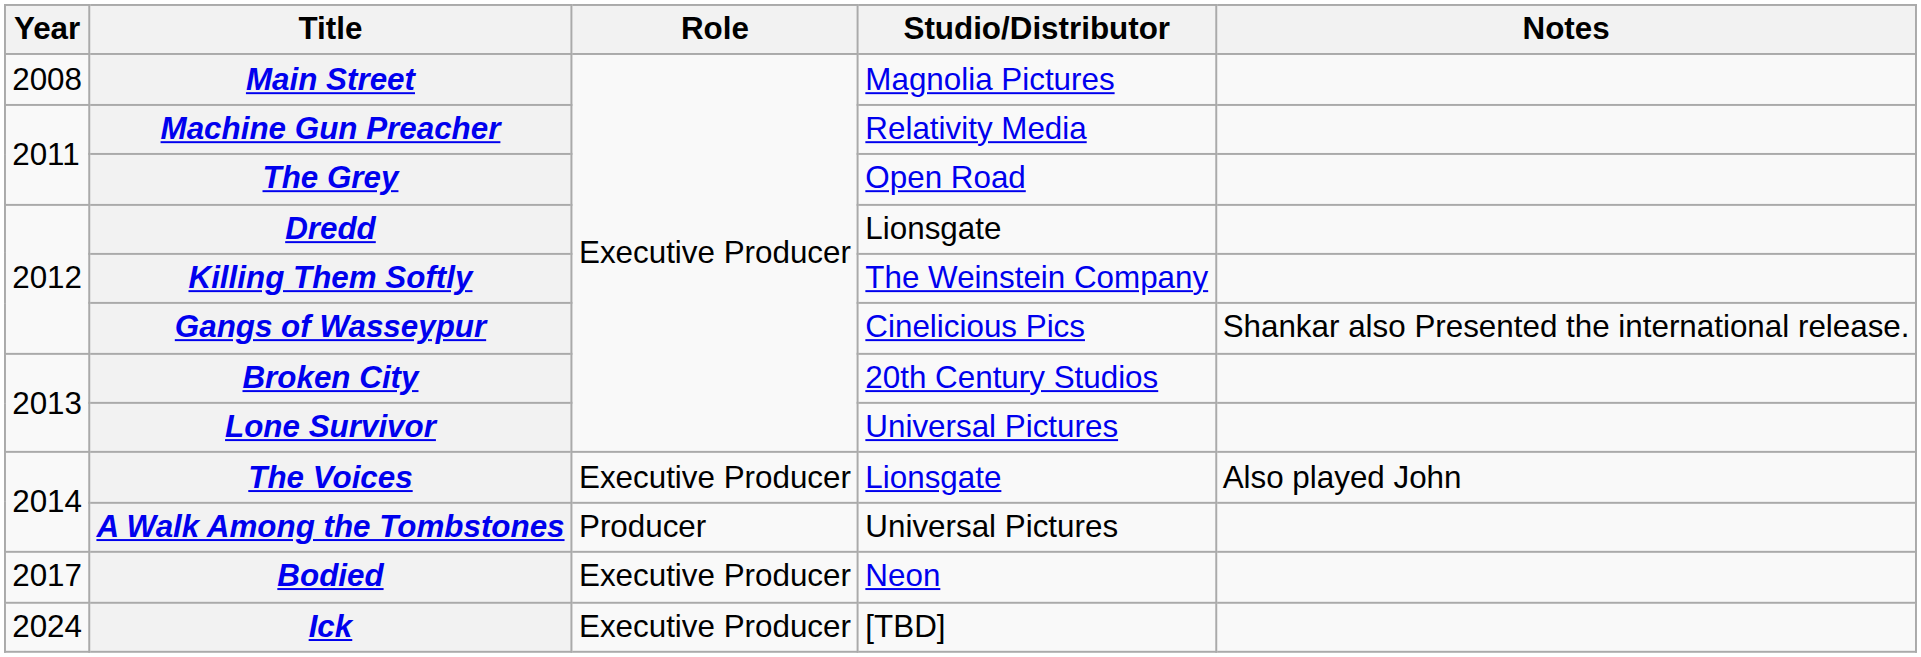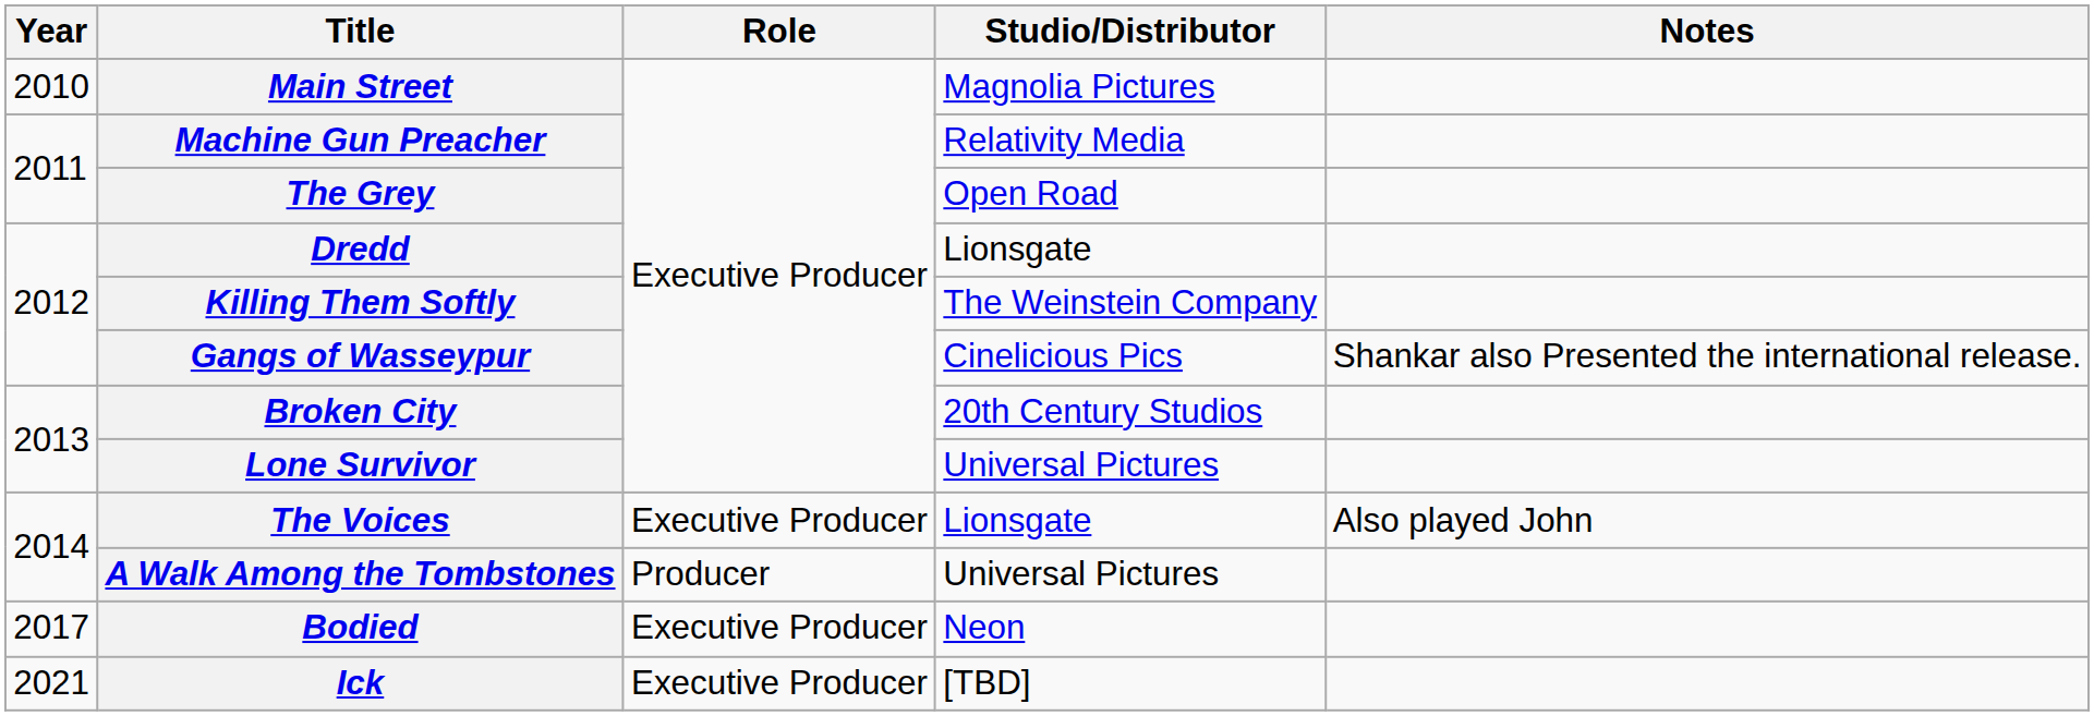 <table class="wikitable plainrowheaders sortable">
 <tr>
 <th scope="col">Year</th>
 <th scope="col">Title</th>
 <th scope="col">Role</th>
 <th class="unsortable">Studio/Distributor</th>
 <th class="unsortable">Notes</th>
 </tr>
 <tr>
-<td>2008</td>
+<td>2010</td>
 <th scope="row"><em><a href='#'>Main Street</a></em></th>
 <td rowspan="8">Executive Producer</td>
 <td><a href='#'>Magnolia Pictures</a></td>
 <td></td>
 </tr>
 <tr>
 <td rowspan="2">2011</td>
 <th scope="row"><em><a href='#'>Machine Gun Preacher</a></em></th>
 <td><a href='#'>Relativity Media</a></td>
 <td></td>
 </tr>
 <tr>
 <th scope="row"><em><a href='#'>The Grey</a></em></th>
 <td><a href='#'>Open Road</a></td>
 <td></td>
 </tr>
 <tr>
 <td rowspan="3">2012</td>
 <th scope="row"><em><a href='#'>Dredd</a></em></th>
 <td>Lionsgate</td>
 <td></td>
 </tr>
 <tr>
 <th scope="row"><em><a href='#'>Killing Them Softly</a></em></th>
 <td><a href='#'>The Weinstein Company</a></td>
 <td></td>
 </tr>
 <tr>
 <th scope="row"><em><a href='#'>Gangs of Wasseypur</a></em></th>
 <td><a href='#'>Cinelicious Pics</a></td>
 <td>Shankar also Presented the international release.</td>
 </tr>
 <tr>
 <td rowspan="2">2013</td>
 <th scope="row"><em><a href='#'>Broken City</a></em></th>
 <td><a href='#'>20th Century Studios</a></td>
 <td></td>
 </tr>
 <tr>
 <th scope="row"><em><a href='#'>Lone Survivor</a></em></th>
 <td><a href='#'>Universal Pictures</a></td>
 <td></td>
 </tr>
 <tr>
 <td rowspan="2">2014</td>
 <th scope="row"><em><a href='#'>The Voices</a></em></th>
 <td>Executive Producer</td>
 <td><a href='#'>Lionsgate</a></td>
 <td>Also played John</td>
 </tr>
 <tr>
 <th scope="row"><em><a href='#'>A Walk Among the Tombstones</a></em></th>
 <td>Producer</td>
 <td>Universal Pictures</td>
 <td></td>
 </tr>
 <tr>
 <td>2017</td>
 <th scope="row"><em><a href='#'>Bodied</a></em></th>
 <td>Executive Producer</td>
 <td><a href='#'>Neon</a></td>
 <td></td>
 </tr>
 <tr>
-<td>2024</td>
+<td>2021</td>
 <th scope="row"><em><a href='#'>Ick</a></em></th>
 <td>Executive Producer</td>
 <td>[TBD]</td>
 <td></td>
 </tr>
 </table>
